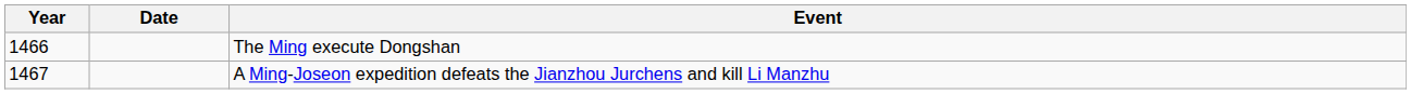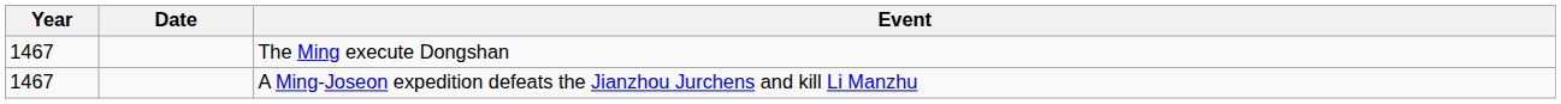 <table class="wikitable" width="100%">
 <tr>
 <th style="width:6%">Year</th>
 <th style="width:10%">Date</th>
 <th>Event</th>
 </tr>
 <tr>
-<td>1466</td>
+<td>1467</td>
 <td></td>
 <td>The <a href='#'>Ming</a> execute Dongshan</td>
 </tr>
 <tr>
 <td>1467</td>
 <td></td>
 <td>A <a href='#'>Ming</a>-<a href='#'>Joseon</a> expedition defeats the <a href='#'>Jianzhou Jurchens</a> and kill <a href='#'>Li Manzhu</a></td>
 </tr>
 </table>
